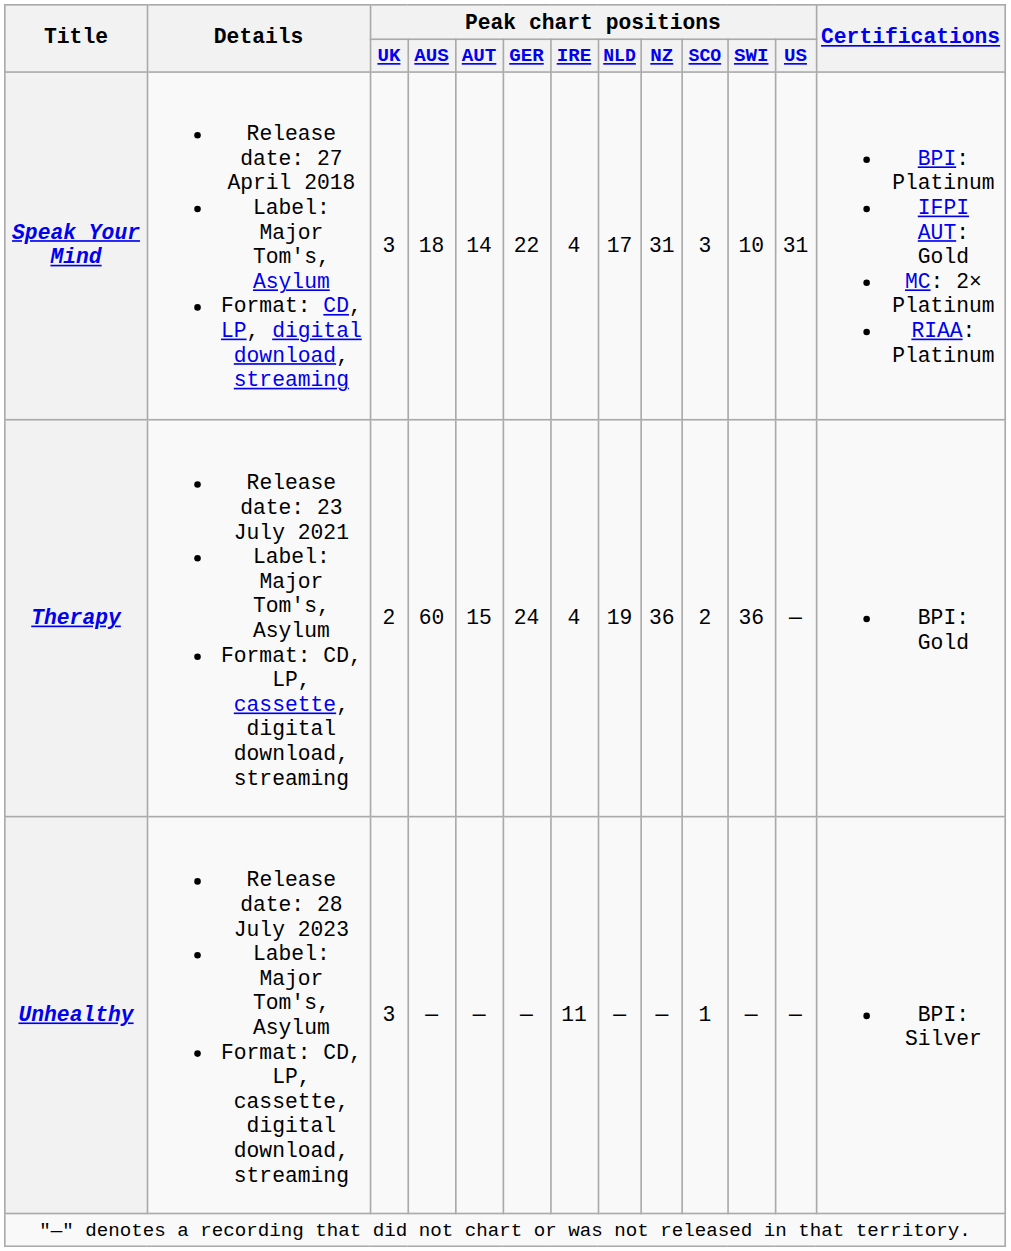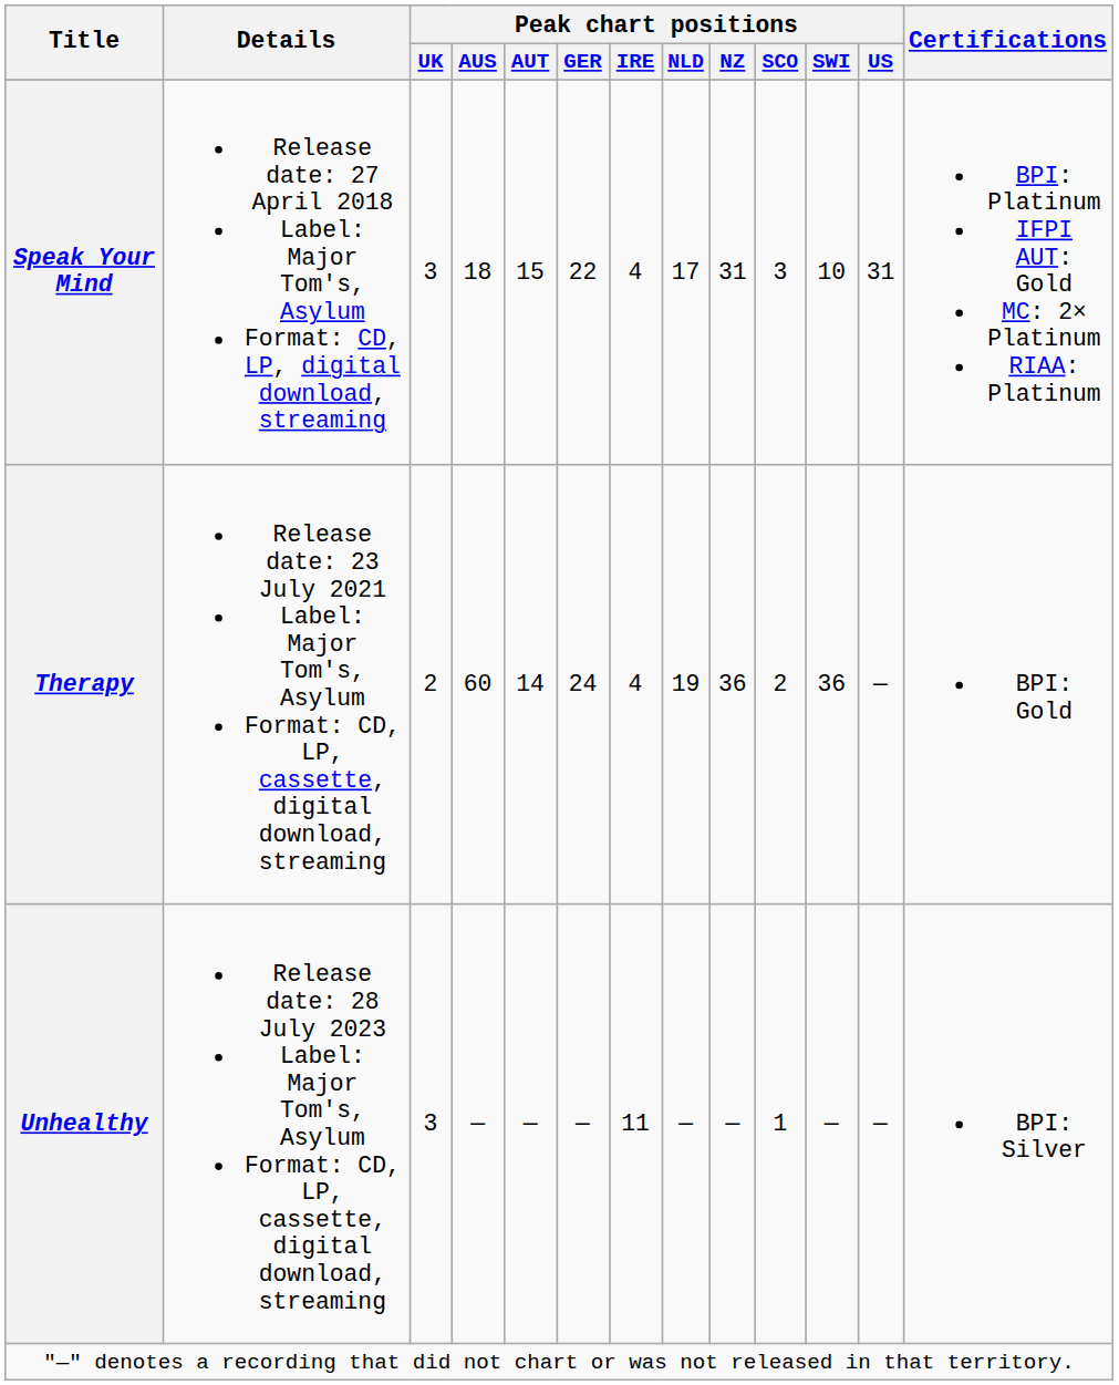 <table class="wikitable plainrowheaders" style="text-align:center;">
 <tr>
 <th scope="col" rowspan="2" style="width:10em;">Title</th>
 <th scope="col" rowspan="2" style="width:17em;">Details</th>
 <th scope="col" colspan="10">Peak chart positions</th>
 <th scope="col" rowspan="2"><a href='#'>Certifications</a></th>
 </tr>
 <tr>
 <th scope="col" style="width:2.9em;font-size:90%;"><a href='#'>UK</a><br></th>
 <th scope="col" style="width:2.9em;font-size:90%;"><a href='#'>AUS</a><br></th>
 <th scope="col" style="width:2.9em;font-size:90%;"><a href='#'>AUT</a><br></th>
 <th scope="col" style="width:2.9em;font-size:90%;"><a href='#'>GER</a><br></th>
 <th scope="col" style="width:2.9em;font-size:90%;"><a href='#'>IRE</a><br></th>
 <th scope="col" style="width:2.5em;font-size:85%;"><a href='#'>NLD</a><br></th>
 <th scope="col" style="width:2.9em;font-size:90%;"><a href='#'>NZ</a><br></th>
 <th scope="col" style="width:3em;font-size:85%;"><a href='#'>SCO</a><br></th>
 <th scope="col" style="width:2.9em;font-size:90%;"><a href='#'>SWI</a><br></th>
 <th scope="col" style="width:2.9em;font-size:90%;"><a href='#'>US</a><br></th>
 </tr>
 <tr>
 <th scope="row"><em><a href='#'>Speak Your Mind</a></em></th>
 <td><br><ul><li>Release date: 27 April 2018</li><li>Label: Major Tom's, <a href='#'>Asylum</a></li><li>Format: <a href='#'>CD</a>, <a href='#'>LP</a>, <a href='#'>digital download</a>, <a href='#'>streaming</a></li></ul></td>
 <td>3</td>
 <td>18</td>
-<td>14</td>
+<td>15</td>
 <td>22</td>
 <td>4</td>
 <td>17</td>
 <td>31</td>
 <td>3</td>
 <td>10</td>
 <td>31</td>
 <td><br><ul><li><a href='#'>BPI</a>: Platinum</li><li><a href='#'>IFPI AUT</a>: Gold</li><li><a href='#'>MC</a>: 2× Platinum</li><li><a href='#'>RIAA</a>: Platinum</li></ul></td>
 </tr>
 <tr>
 <th scope="row"><em><a href='#'>Therapy</a></em></th>
 <td><br><ul><li>Release date: 23 July 2021</li><li>Label: Major Tom's, Asylum</li><li>Format: CD, LP, <a href='#'>cassette</a>, digital download, streaming</li></ul></td>
 <td>2</td>
 <td>60</td>
-<td>15</td>
+<td>14</td>
 <td>24</td>
 <td>4</td>
 <td>19</td>
 <td>36</td>
 <td>2</td>
 <td>36</td>
 <td>—</td>
 <td><br><ul><li>BPI: Gold</li></ul></td>
 </tr>
 <tr>
 <th scope="row"><em><a href='#'>Unhealthy</a></em></th>
 <td><br><ul><li>Release date: 28 July 2023</li><li>Label: Major Tom's, Asylum</li><li>Format: CD, LP, cassette, digital download, streaming</li></ul></td>
 <td>3</td>
 <td>—</td>
 <td>—</td>
 <td>—</td>
 <td>11</td>
 <td>—</td>
 <td>—</td>
 <td>1</td>
 <td>—</td>
 <td>—</td>
 <td><br><ul><li>BPI: Silver</li></ul></td>
 </tr>
 <tr>
 <td colspan="14" style="font-size:90%">"—" denotes a recording that did not chart or was not released in that territory.</td>
 </tr>
 </table>
